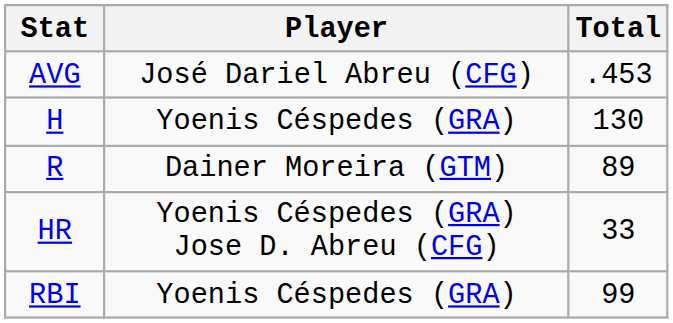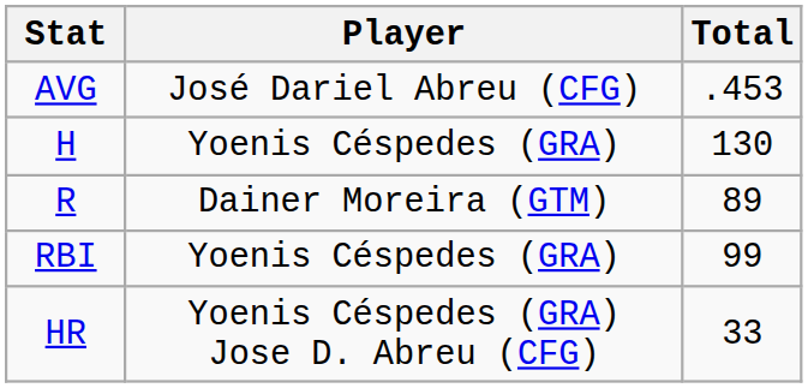 <table class="wikitable" style="text-align:center;">
 <tr>
 <th width="15%">Stat</th>
 <th>Player</th>
 <th width="15%">Total</th>
 </tr>
 <tr>
 <td><a href='#'>AVG</a></td>
 <td>José Dariel Abreu (<a href='#'>CFG</a>)</td>
 <td>.453</td>
 </tr>
 <tr>
 <td><a href='#'>H</a></td>
 <td>Yoenis Céspedes (<a href='#'>GRA</a>)</td>
 <td>130</td>
 </tr>
 <tr>
 <td><a href='#'>R</a></td>
 <td>Dainer Moreira (<a href='#'>GTM</a>)</td>
 <td>89</td>
 </tr>
 <tr>
+<td><a href='#'>RBI</a></td>
+<td>Yoenis Céspedes (<a href='#'>GRA</a>)</td>
+<td>99</td>
+</tr>
+<tr>
 <td><a href='#'>HR</a></td>
 <td>Yoenis Céspedes (<a href='#'>GRA</a>)<br>Jose D. Abreu (<a href='#'>CFG</a>)</td>
 <td>33</td>
 </tr>
-<tr>
-<td><a href='#'>RBI</a></td>
-<td>Yoenis Céspedes (<a href='#'>GRA</a>)</td>
-<td>99</td>
-</tr>
 </table>
